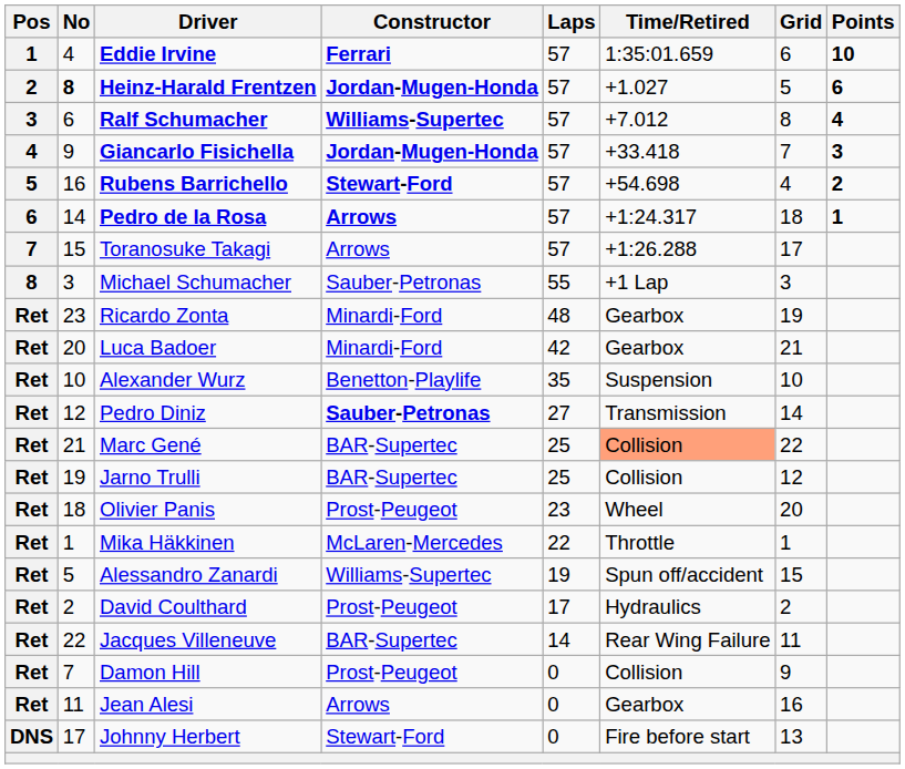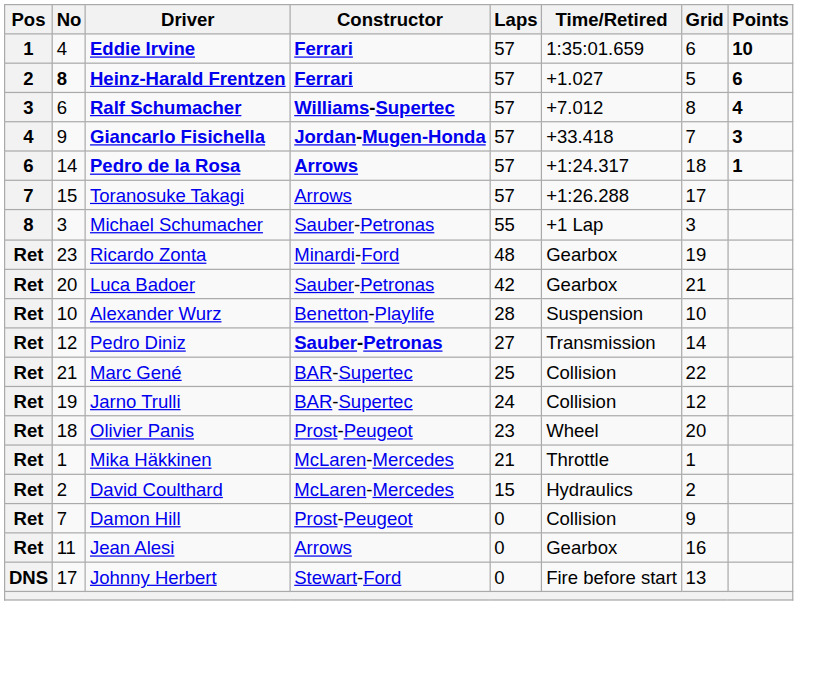 <table class="wikitable" style="font-size: 95%;">
 <tr>
 <th>Pos</th>
 <th>No</th>
 <th>Driver</th>
 <th>Constructor</th>
 <th>Laps</th>
 <th>Time/Retired</th>
 <th>Grid</th>
 <th>Points</th>
 </tr>
 <tr>
 <th>1</th>
 <td>4</td>
 <td> <strong><a href='#'>Eddie Irvine</a></strong></td>
 <td><strong><a href='#'>Ferrari</a></strong></td>
 <td>57</td>
 <td>1:35:01.659</td>
 <td>6</td>
 <td><strong>10</strong></td>
 </tr>
 <tr>
 <th>2</th>
 <td><strong>8</strong></td>
 <td> <strong><a href='#'>Heinz-Harald Frentzen</a></strong></td>
-<td><strong><a href='#'>Jordan</a>-<a href='#'>Mugen-Honda</a></strong></td>
+<td><strong><a href='#'>Ferrari</a></strong></td>
 <td>57</td>
 <td>+1.027</td>
 <td>5</td>
 <td><strong>6</strong></td>
 </tr>
 <tr>
 <th>3</th>
 <td>6</td>
 <td> <strong><a href='#'>Ralf Schumacher</a></strong></td>
 <td><strong><a href='#'>Williams</a>-<a href='#'>Supertec</a></strong></td>
 <td>57</td>
 <td>+7.012</td>
 <td>8</td>
 <td><strong>4</strong></td>
 </tr>
 <tr>
 <th>4</th>
 <td>9</td>
 <td> <strong><a href='#'>Giancarlo Fisichella</a></strong></td>
 <td><strong><a href='#'>Jordan</a>-<a href='#'>Mugen-Honda</a></strong></td>
 <td>57</td>
 <td>+33.418</td>
 <td>7</td>
 <td><strong>3</strong></td>
-</tr>
-<tr>
-<th>5</th>
-<td>16</td>
-<td> <strong><a href='#'>Rubens Barrichello</a></strong></td>
-<td><strong><a href='#'>Stewart</a>-<a href='#'>Ford</a></strong></td>
-<td>57</td>
-<td>+54.698</td>
-<td>4</td>
-<td><strong>2</strong></td>
 </tr>
 <tr>
 <th>6</th>
 <td>14</td>
 <td> <strong><a href='#'>Pedro de la Rosa</a></strong></td>
 <td><strong><a href='#'>Arrows</a></strong></td>
 <td>57</td>
 <td>+1:24.317</td>
 <td>18</td>
 <td><strong>1</strong></td>
 </tr>
 <tr>
 <th>7</th>
 <td>15</td>
 <td> <a href='#'>Toranosuke Takagi</a></td>
 <td><a href='#'>Arrows</a></td>
 <td>57</td>
 <td>+1:26.288</td>
 <td>17</td>
 <td> </td>
 </tr>
 <tr>
 <th>8</th>
 <td>3</td>
 <td> <a href='#'>Michael Schumacher</a></td>
 <td><a href='#'>Sauber</a>-<a href='#'>Petronas</a></td>
 <td>55</td>
 <td>+1 Lap</td>
 <td>3</td>
 <td> </td>
 </tr>
 <tr>
 <th>Ret</th>
 <td>23</td>
 <td> <a href='#'>Ricardo Zonta</a></td>
 <td><a href='#'>Minardi</a>-<a href='#'>Ford</a></td>
 <td>48</td>
 <td>Gearbox</td>
 <td>19</td>
 <td> </td>
 </tr>
 <tr>
 <th>Ret</th>
 <td>20</td>
 <td> <a href='#'>Luca Badoer</a></td>
-<td><a href='#'>Minardi</a>-<a href='#'>Ford</a></td>
+<td><a href='#'>Sauber</a>-<a href='#'>Petronas</a></td>
 <td>42</td>
 <td>Gearbox</td>
 <td>21</td>
 <td> </td>
 </tr>
 <tr>
 <th>Ret</th>
 <td>10</td>
 <td> <a href='#'>Alexander Wurz</a></td>
 <td><a href='#'>Benetton</a>-<a href='#'>Playlife</a></td>
-<td>35</td>
+<td>28</td>
 <td>Suspension</td>
 <td>10</td>
 <td> </td>
 </tr>
 <tr>
 <th>Ret</th>
 <td>12</td>
 <td> <a href='#'>Pedro Diniz</a></td>
 <td><strong><a href='#'>Sauber</a>-<a href='#'>Petronas</a></strong></td>
 <td>27</td>
 <td>Transmission</td>
 <td>14</td>
 <td> </td>
 </tr>
 <tr>
 <th>Ret</th>
 <td>21</td>
 <td> <a href='#'>Marc Gené</a></td>
 <td><a href='#'>BAR</a>-<a href='#'>Supertec</a></td>
 <td>25</td>
-<td style="background: lightsalmon;">Collision</td>
+<td>Collision</td>
 <td>22</td>
 <td> </td>
 </tr>
 <tr>
 <th>Ret</th>
 <td>19</td>
 <td> <a href='#'>Jarno Trulli</a></td>
 <td><a href='#'>BAR</a>-<a href='#'>Supertec</a></td>
-<td>25</td>
+<td>24</td>
 <td>Collision</td>
 <td>12</td>
 <td> </td>
 </tr>
 <tr>
 <th>Ret</th>
 <td>18</td>
 <td> <a href='#'>Olivier Panis</a></td>
 <td><a href='#'>Prost</a>-<a href='#'>Peugeot</a></td>
 <td>23</td>
 <td>Wheel</td>
 <td>20</td>
 <td> </td>
 </tr>
 <tr>
 <th>Ret</th>
 <td>1</td>
 <td> <a href='#'>Mika Häkkinen</a></td>
 <td><a href='#'>McLaren</a>-<a href='#'>Mercedes</a></td>
-<td>22</td>
+<td>21</td>
 <td>Throttle</td>
 <td>1</td>
 <td> </td>
 </tr>
 <tr>
 <th>Ret</th>
-<td>5</td>
-<td> <a href='#'>Alessandro Zanardi</a></td>
-<td><a href='#'>Williams</a>-<a href='#'>Supertec</a></td>
-<td>19</td>
-<td>Spun off/accident</td>
-<td>15</td>
-<td> </td>
-</tr>
-<tr>
-<th>Ret</th>
 <td>2</td>
 <td> <a href='#'>David Coulthard</a></td>
-<td><a href='#'>Prost</a>-<a href='#'>Peugeot</a></td>
-<td>17</td>
+<td><a href='#'>McLaren</a>-<a href='#'>Mercedes</a></td>
+<td>15</td>
 <td>Hydraulics</td>
 <td>2</td>
-<td> </td>
-</tr>
-<tr>
-<th>Ret</th>
-<td>22</td>
-<td> <a href='#'>Jacques Villeneuve</a></td>
-<td><a href='#'>BAR</a>-<a href='#'>Supertec</a></td>
-<td>14</td>
-<td>Rear Wing Failure</td>
-<td>11</td>
 <td> </td>
 </tr>
 <tr>
 <th>Ret</th>
 <td>7</td>
 <td> <a href='#'>Damon Hill</a></td>
 <td><a href='#'>Prost</a>-<a href='#'>Peugeot</a></td>
 <td>0</td>
 <td>Collision</td>
 <td>9</td>
 <td> </td>
 </tr>
 <tr>
 <th>Ret</th>
 <td>11</td>
 <td> <a href='#'>Jean Alesi</a></td>
 <td><a href='#'>Arrows</a></td>
 <td>0</td>
 <td>Gearbox</td>
 <td>16</td>
 <td> </td>
 </tr>
 <tr>
 <th>DNS</th>
 <td>17</td>
 <td> <a href='#'>Johnny Herbert</a></td>
 <td><a href='#'>Stewart</a>-<a href='#'>Ford</a></td>
 <td>0</td>
 <td>Fire before start</td>
 <td>13</td>
 <td> </td>
 </tr>
 <tr>
 <th colspan="8"></th>
 </tr>
 </table>
